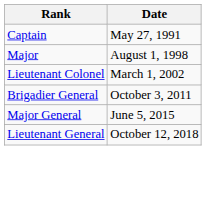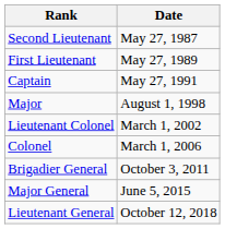 <table class="wikitable">
 <tr>
 <th>Rank</th>
 <th>Date</th>
+</tr>
+<tr>
+<td> <a href='#'>Second Lieutenant</a></td>
+<td>May 27, 1987</td>
+</tr>
+<tr>
+<td> <a href='#'>First Lieutenant</a></td>
+<td>May 27, 1989</td>
 </tr>
 <tr>
 <td> <a href='#'>Captain</a></td>
 <td>May 27, 1991</td>
 </tr>
 <tr>
 <td> <a href='#'>Major</a></td>
 <td>August 1, 1998</td>
 </tr>
 <tr>
 <td> <a href='#'>Lieutenant Colonel</a></td>
 <td>March 1, 2002</td>
 </tr>
 <tr>
+<td> <a href='#'>Colonel</a></td>
+<td>March 1, 2006</td>
+</tr>
+<tr>
 <td> <a href='#'>Brigadier General</a></td>
 <td>October 3, 2011</td>
 </tr>
 <tr>
 <td> <a href='#'>Major General</a></td>
 <td>June 5, 2015</td>
 </tr>
 <tr>
 <td> <a href='#'>Lieutenant General</a></td>
 <td>October 12, 2018</td>
 </tr>
 </table>
